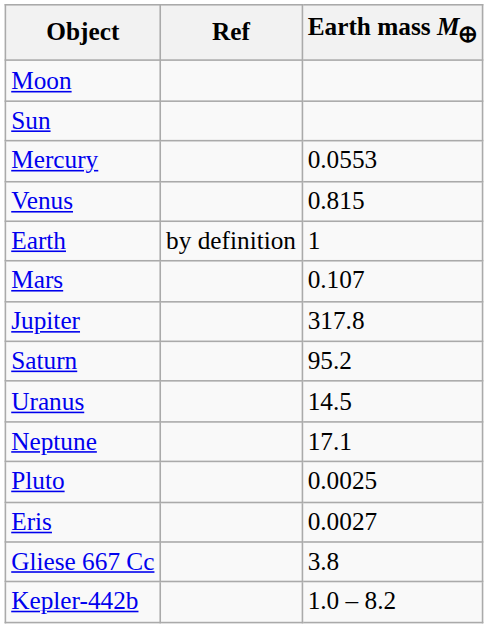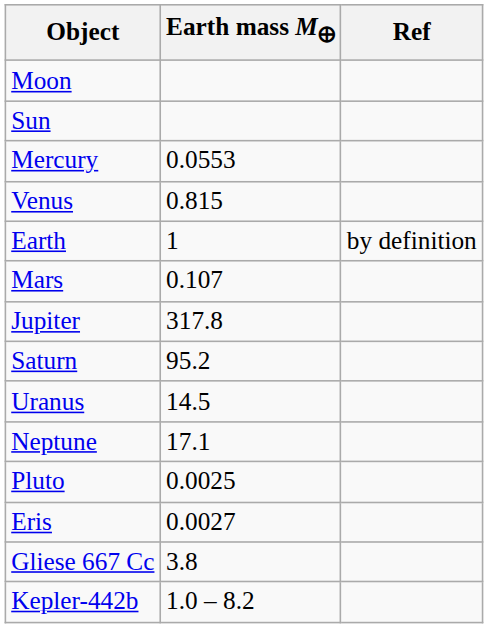 <table class="wikitable" style="margin-left: 20px;">
 <tr>
 <th>Object</th>
+<th>Earth mass <em>M</em><sub>🜨</sub></th>
 <th>Ref</th>
-<th>Earth mass <em>M</em><sub>🜨</sub></th>
 </tr>
 <tr>
 <td><a href='#'>Moon</a></td>
+<td></td>
 <td align="center"></td>
-<td></td>
 </tr>
 <tr>
 <td><a href='#'>Sun</a></td>
+<td></td>
 <td align="center"></td>
-<td></td>
 </tr>
 <tr>
 <td><a href='#'>Mercury</a></td>
+<td>0.0553</td>
 <td align="center"></td>
-<td>0.0553</td>
 </tr>
 <tr>
 <td><a href='#'>Venus</a></td>
+<td>0.815</td>
 <td align="center"></td>
-<td>0.815</td>
 </tr>
 <tr>
 <td><a href='#'>Earth</a></td>
+<td>1</td>
 <td>by definition</td>
-<td>1</td>
 </tr>
 <tr>
 <td><a href='#'>Mars</a></td>
+<td>0.107</td>
 <td align="center"></td>
-<td>0.107</td>
 </tr>
 <tr>
 <td><a href='#'>Jupiter</a></td>
+<td>317.8</td>
 <td align="center"></td>
-<td>317.8</td>
 </tr>
 <tr>
 <td><a href='#'>Saturn</a></td>
+<td>95.2</td>
 <td align="center"></td>
-<td>95.2</td>
 </tr>
 <tr>
 <td><a href='#'>Uranus</a></td>
+<td>14.5</td>
 <td align="center"></td>
-<td>14.5</td>
 </tr>
 <tr>
 <td><a href='#'>Neptune</a></td>
+<td>17.1</td>
 <td align="center"></td>
-<td>17.1</td>
 </tr>
 <tr>
 <td><a href='#'>Pluto</a></td>
+<td>0.0025</td>
 <td align="center"></td>
-<td>0.0025</td>
 </tr>
 <tr>
 <td><a href='#'>Eris</a></td>
+<td>0.0027</td>
 <td align="center"></td>
-<td>0.0027</td>
 </tr>
 <tr>
 <td><a href='#'>Gliese 667 Cc</a></td>
+<td>3.8</td>
 <td align="center"></td>
-<td>3.8</td>
 </tr>
 <tr>
 <td><a href='#'>Kepler-442b</a></td>
+<td>1.0 – 8.2</td>
 <td align="center"></td>
-<td>1.0 – 8.2</td>
 </tr>
 </table>
